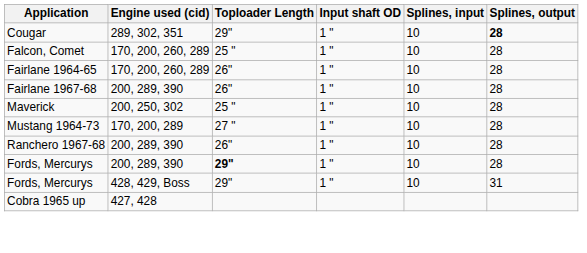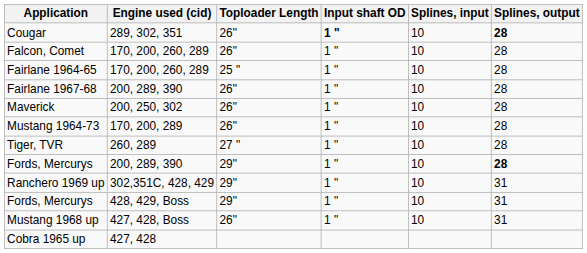 <table class="wikitable">
 <tr>
 <th>Application</th>
 <th>Engine used (cid)</th>
 <th>Toploader Length</th>
 <th>Input shaft OD</th>
 <th>Splines, input</th>
 <th>Splines, output</th>
 </tr>
 <tr>
 <td>Cougar</td>
 <td>289, 302, 351</td>
-<td>29"</td>
-<td>1  "</td>
+<td>26"</td>
+<td><strong>1  "</strong></td>
 <td>10</td>
 <td><strong>28</strong></td>
 </tr>
 <tr>
 <td>Falcon, Comet</td>
 <td>170, 200, 260, 289</td>
-<td>25 "</td>
+<td>26"</td>
 <td>1 "</td>
 <td>10</td>
 <td>28</td>
 </tr>
 <tr>
 <td>Fairlane 1964-65</td>
 <td>170, 200, 260, 289</td>
-<td>26"</td>
+<td>25 "</td>
 <td>1 "</td>
 <td>10</td>
 <td>28</td>
 </tr>
 <tr>
 <td>Fairlane 1967-68</td>
 <td>200, 289, 390</td>
 <td>26"</td>
 <td>1 "</td>
 <td>10</td>
 <td>28</td>
 </tr>
 <tr>
 <td>Maverick</td>
 <td>200, 250, 302</td>
-<td>25 "</td>
+<td>26"</td>
 <td>1 "</td>
 <td>10</td>
 <td>28</td>
 </tr>
 <tr>
 <td>Mustang 1964-73</td>
 <td>170, 200, 289</td>
-<td>27 "</td>
+<td>26"</td>
 <td>1 "</td>
 <td>10</td>
 <td>28</td>
 </tr>
 <tr>
-<td>Ranchero 1967-68</td>
-<td>200, 289, 390</td>
-<td>26"</td>
+<td>Tiger, TVR</td>
+<td>260, 289</td>
+<td>27 "</td>
 <td>1 "</td>
 <td>10</td>
 <td>28</td>
 </tr>
 <tr>
 <td>Fords, Mercurys</td>
 <td>200, 289, 390</td>
-<td><strong>29"</strong></td>
+<td>29"</td>
 <td>1 "</td>
 <td>10</td>
-<td>28</td>
+<td><strong>28</strong></td>
+</tr>
+<tr>
+<td>Ranchero 1969 up</td>
+<td>302,351C, 428, 429</td>
+<td>29"</td>
+<td>1 "</td>
+<td>10</td>
+<td>31</td>
 </tr>
 <tr>
 <td>Fords, Mercurys</td>
 <td>428, 429, Boss</td>
 <td>29"</td>
+<td>1 "</td>
+<td>10</td>
+<td>31</td>
+</tr>
+<tr>
+<td>Mustang 1968 up</td>
+<td>427, 428, Boss</td>
+<td>26"</td>
 <td>1 "</td>
 <td>10</td>
 <td>31</td>
 </tr>
 <tr>
 <td>Cobra 1965 up</td>
 <td>427, 428</td>
 <td></td>
 <td></td>
 <td></td>
 <td></td>
 </tr>
 </table>
